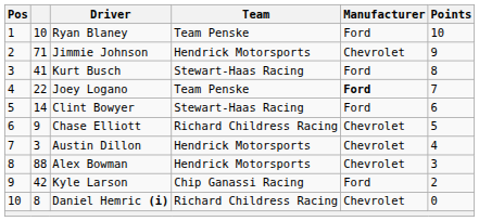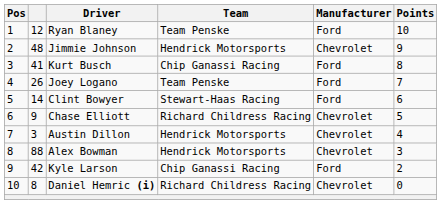 <table class="wikitable" style="font-size:98%">
 <tr>
 <th>Pos</th>
 <th></th>
 <th>Driver</th>
 <th>Team</th>
 <th>Manufacturer</th>
 <th>Points</th>
 </tr>
 <tr>
 <td>1</td>
-<td>10</td>
+<td>12</td>
 <td>Ryan Blaney</td>
 <td>Team Penske</td>
 <td>Ford</td>
 <td>10</td>
 </tr>
 <tr>
 <td>2</td>
-<td>71</td>
+<td>48</td>
 <td>Jimmie Johnson</td>
 <td>Hendrick Motorsports</td>
 <td>Chevrolet</td>
 <td>9</td>
 </tr>
 <tr>
 <td>3</td>
 <td>41</td>
 <td>Kurt Busch</td>
-<td>Stewart-Haas Racing</td>
+<td>Chip Ganassi Racing</td>
 <td>Ford</td>
 <td>8</td>
 </tr>
 <tr>
 <td>4</td>
-<td>22</td>
+<td>26</td>
 <td>Joey Logano</td>
 <td>Team Penske</td>
-<td><strong>Ford</strong></td>
+<td>Ford</td>
 <td>7</td>
 </tr>
 <tr>
 <td>5</td>
 <td>14</td>
 <td>Clint Bowyer</td>
 <td>Stewart-Haas Racing</td>
 <td>Ford</td>
 <td>6</td>
 </tr>
 <tr>
 <td>6</td>
 <td>9</td>
 <td>Chase Elliott</td>
 <td>Richard Childress Racing</td>
 <td>Chevrolet</td>
 <td>5</td>
 </tr>
 <tr>
 <td>7</td>
 <td>3</td>
 <td>Austin Dillon</td>
 <td>Hendrick Motorsports</td>
 <td>Chevrolet</td>
 <td>4</td>
 </tr>
 <tr>
 <td>8</td>
 <td>88</td>
 <td>Alex Bowman</td>
 <td>Hendrick Motorsports</td>
 <td>Chevrolet</td>
 <td>3</td>
 </tr>
 <tr>
 <td>9</td>
 <td>42</td>
 <td>Kyle Larson</td>
 <td>Chip Ganassi Racing</td>
 <td>Ford</td>
 <td>2</td>
 </tr>
 <tr>
 <td>10</td>
 <td>8</td>
 <td>Daniel Hemric <strong>(i)</strong></td>
 <td>Richard Childress Racing</td>
 <td>Chevrolet</td>
 <td>0</td>
 </tr>
 <tr>
 <th colspan="6"></th>
 </tr>
 </table>
